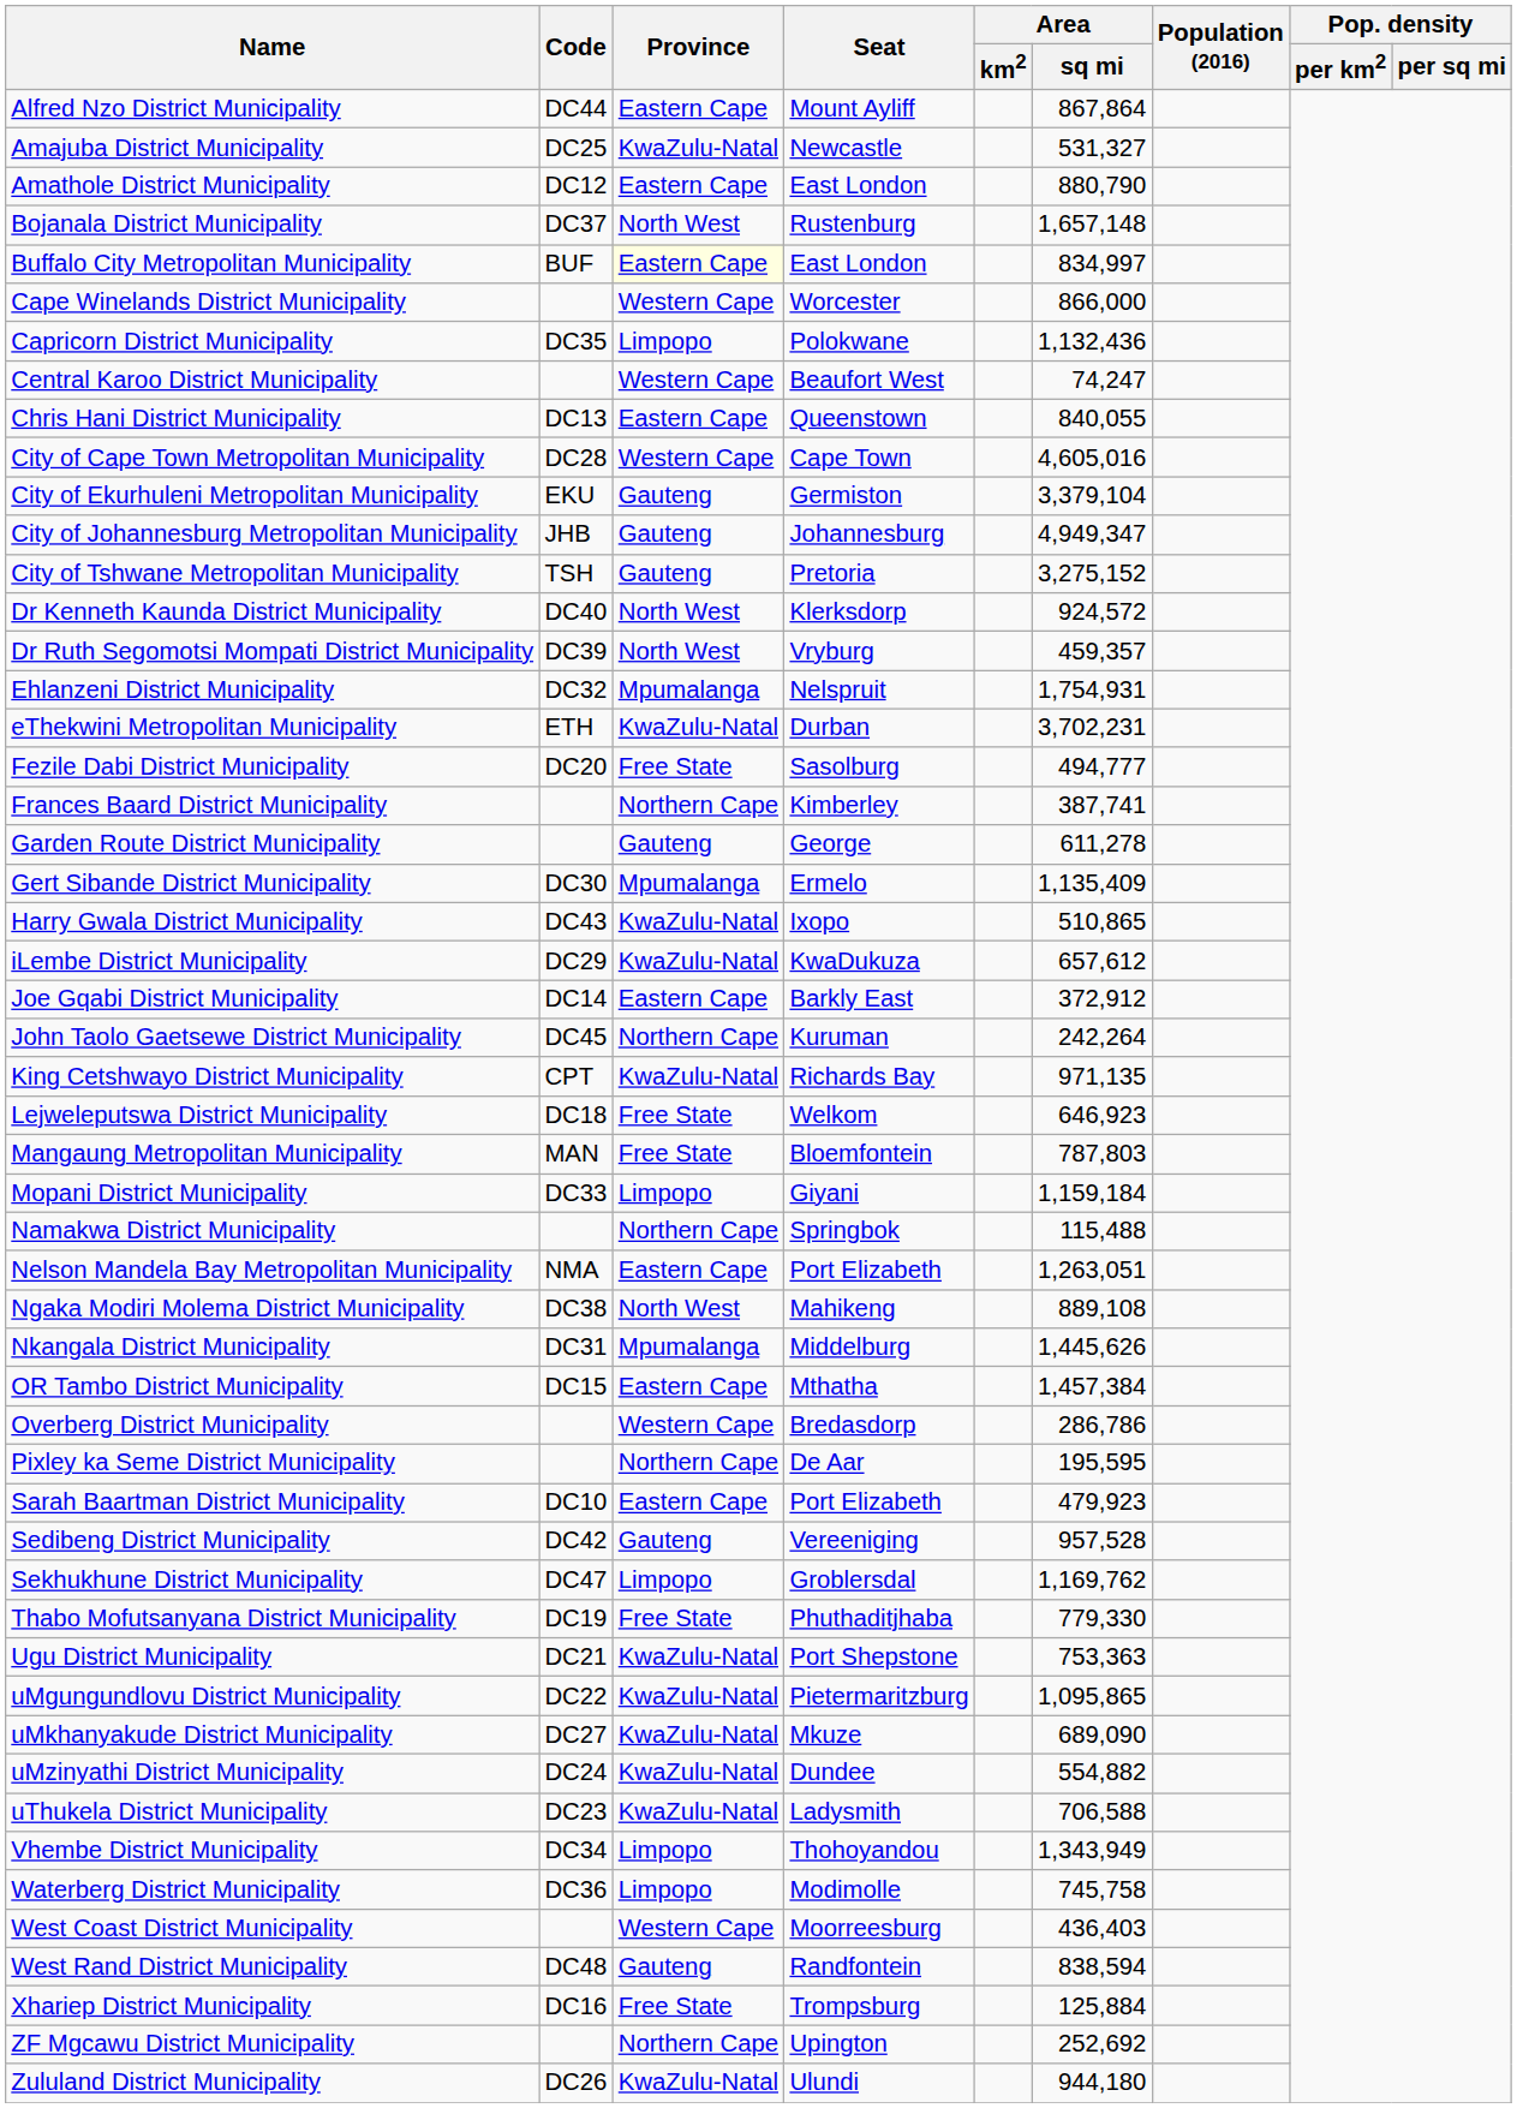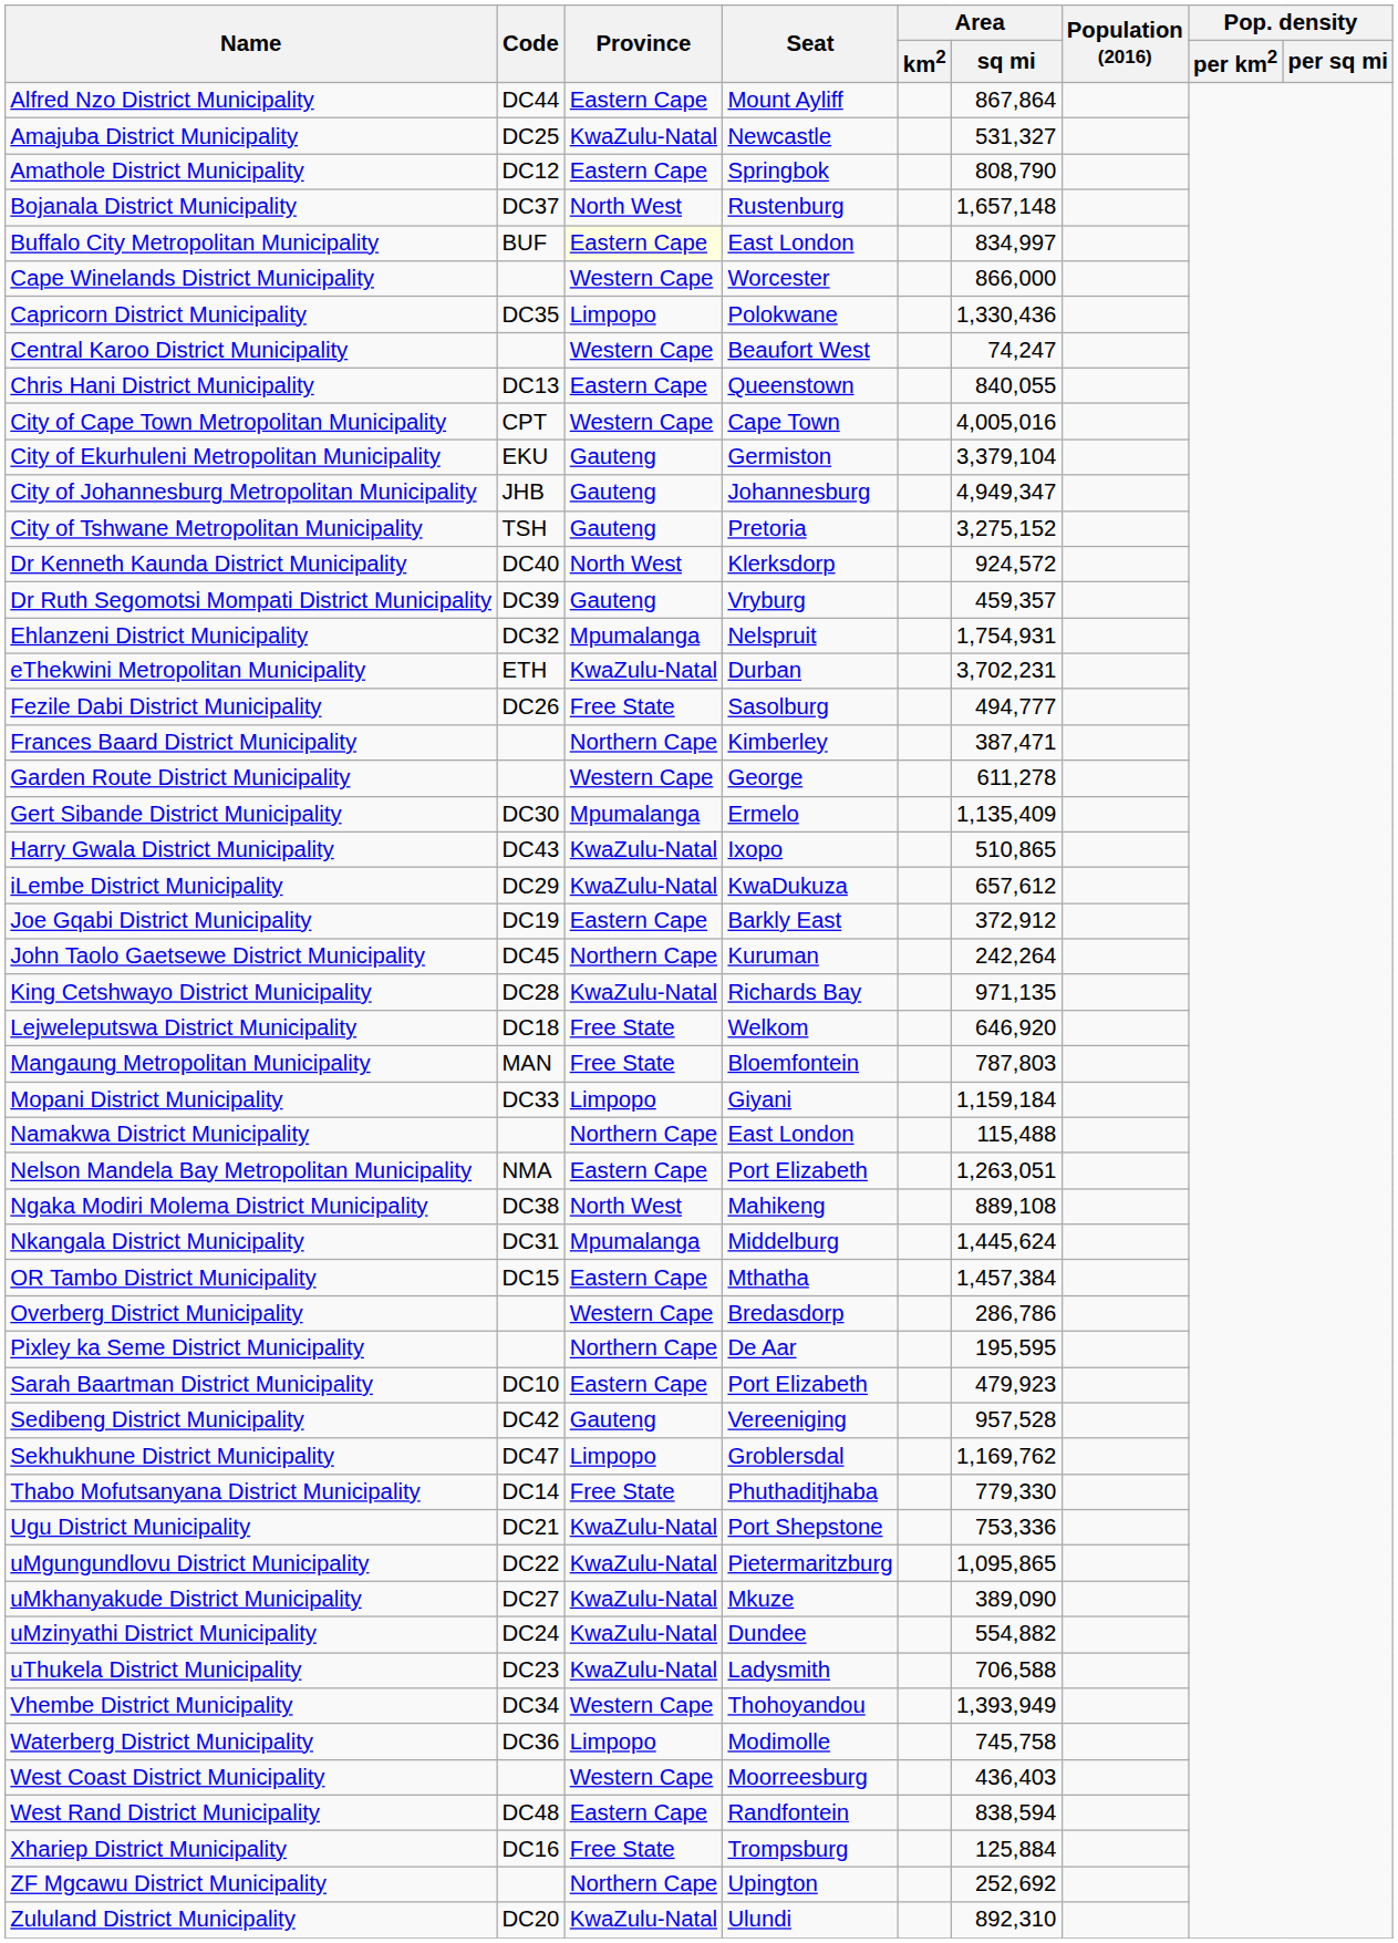 <table class="wikitable sortable static-row-numbers static-row-header-text">
 <tr>
 <th rowspan=2>Name</th>
 <th rowspan=2>Code</th>
 <th rowspan=2>Province</th>
 <th rowspan=2>Seat</th>
 <th colspan=2>Area</th>
 <th rowspan=2>Population<br><small>(2016)</small></th>
 <th colspan=2>Pop. density</th>
 </tr>
 <tr>
 <th>km<sup>2</sup></th>
 <th>sq mi</th>
 <th>per km<sup>2</sup></th>
 <th>per sq mi</th>
 </tr>
 <tr>
 <td><a href='#'>Alfred Nzo District Municipality</a></td>
 <td>DC44</td>
 <td><a href='#'>Eastern Cape</a></td>
 <td><a href='#'>Mount Ayliff</a></td>
 <td></td>
 <td style="text-align:right">867,864</td>
 <td></td>
 </tr>
 <tr>
 <td><a href='#'>Amajuba District Municipality</a></td>
 <td>DC25</td>
 <td><a href='#'>KwaZulu-Natal</a></td>
 <td><a href='#'>Newcastle</a></td>
 <td></td>
 <td style="text-align:right">531,327</td>
 <td></td>
 </tr>
 <tr>
 <td><a href='#'>Amathole District Municipality</a></td>
 <td>DC12</td>
 <td><a href='#'>Eastern Cape</a></td>
-<td><a href='#'>East London</a></td>
+<td><a href='#'>Springbok</a></td>
 <td></td>
-<td style="text-align:right">880,790</td>
+<td style="text-align:right">808,790</td>
 <td></td>
 </tr>
 <tr>
 <td><a href='#'>Bojanala District Municipality</a></td>
 <td>DC37</td>
 <td><a href='#'>North West</a></td>
 <td><a href='#'>Rustenburg</a></td>
 <td></td>
 <td style="text-align:right">1,657,148</td>
 <td></td>
 </tr>
 <tr>
 <td><a href='#'>Buffalo City Metropolitan Municipality</a></td>
 <td>BUF</td>
 <td style="background: lightyellow;"><a href='#'>Eastern Cape</a></td>
 <td><a href='#'>East London</a></td>
 <td></td>
 <td style="text-align:right">834,997</td>
 <td></td>
 </tr>
 <tr>
 <td><a href='#'>Cape Winelands District Municipality</a></td>
 <td></td>
 <td><a href='#'>Western Cape</a></td>
 <td><a href='#'>Worcester</a></td>
 <td></td>
 <td style="text-align:right">866,000</td>
 <td></td>
 </tr>
 <tr>
 <td><a href='#'>Capricorn District Municipality</a></td>
 <td>DC35</td>
 <td><a href='#'>Limpopo</a></td>
 <td><a href='#'>Polokwane</a></td>
 <td></td>
-<td style="text-align:right">1,132,436</td>
+<td style="text-align:right">1,330,436</td>
 <td></td>
 </tr>
 <tr>
 <td><a href='#'>Central Karoo District Municipality</a></td>
 <td></td>
 <td><a href='#'>Western Cape</a></td>
 <td><a href='#'>Beaufort West</a></td>
 <td></td>
 <td style="text-align:right">74,247</td>
 <td></td>
 </tr>
 <tr>
 <td><a href='#'>Chris Hani District Municipality</a></td>
 <td>DC13</td>
 <td><a href='#'>Eastern Cape</a></td>
 <td><a href='#'>Queenstown</a></td>
 <td></td>
 <td style="text-align:right">840,055</td>
 <td></td>
 </tr>
 <tr>
 <td><a href='#'>City of Cape Town Metropolitan Municipality</a></td>
-<td>DC28</td>
+<td>CPT</td>
 <td><a href='#'>Western Cape</a></td>
 <td><a href='#'>Cape Town</a></td>
 <td></td>
-<td style="text-align:right">4,605,016</td>
+<td style="text-align:right">4,005,016</td>
 <td></td>
 </tr>
 <tr>
 <td><a href='#'>City of Ekurhuleni Metropolitan Municipality</a></td>
 <td>EKU</td>
 <td><a href='#'>Gauteng</a></td>
 <td><a href='#'>Germiston</a></td>
 <td></td>
 <td style="text-align:right">3,379,104</td>
 <td></td>
 </tr>
 <tr>
 <td><a href='#'>City of Johannesburg Metropolitan Municipality</a></td>
 <td>JHB</td>
 <td><a href='#'>Gauteng</a></td>
 <td><a href='#'>Johannesburg</a></td>
 <td></td>
 <td style="text-align:right">4,949,347</td>
 <td></td>
 </tr>
 <tr>
 <td><a href='#'>City of Tshwane Metropolitan Municipality</a></td>
 <td>TSH</td>
 <td><a href='#'>Gauteng</a></td>
 <td><a href='#'>Pretoria</a></td>
 <td></td>
 <td style="text-align:right">3,275,152</td>
 <td></td>
 </tr>
 <tr>
 <td><a href='#'>Dr Kenneth Kaunda District Municipality</a></td>
 <td>DC40</td>
 <td><a href='#'>North West</a></td>
 <td><a href='#'>Klerksdorp</a></td>
 <td></td>
 <td style="text-align:right">924,572</td>
 <td></td>
 </tr>
 <tr>
 <td><a href='#'>Dr Ruth Segomotsi Mompati District Municipality</a></td>
 <td>DC39</td>
-<td><a href='#'>North West</a></td>
+<td><a href='#'>Gauteng</a></td>
 <td><a href='#'>Vryburg</a></td>
 <td></td>
 <td style="text-align:right">459,357</td>
 <td></td>
 </tr>
 <tr>
 <td><a href='#'>Ehlanzeni District Municipality</a></td>
 <td>DC32</td>
 <td><a href='#'>Mpumalanga</a></td>
 <td><a href='#'>Nelspruit</a></td>
 <td></td>
 <td style="text-align:right">1,754,931</td>
 <td></td>
 </tr>
 <tr>
 <td><a href='#'>eThekwini Metropolitan Municipality</a></td>
 <td>ETH</td>
 <td><a href='#'>KwaZulu-Natal</a></td>
 <td><a href='#'>Durban</a></td>
 <td></td>
 <td style="text-align:right">3,702,231</td>
 <td></td>
 </tr>
 <tr>
 <td><a href='#'>Fezile Dabi District Municipality</a></td>
-<td>DC20</td>
+<td>DC26</td>
 <td><a href='#'>Free State</a></td>
 <td><a href='#'>Sasolburg</a></td>
 <td></td>
 <td style="text-align:right">494,777</td>
 <td></td>
 </tr>
 <tr>
 <td><a href='#'>Frances Baard District Municipality</a></td>
 <td></td>
 <td><a href='#'>Northern Cape</a></td>
 <td><a href='#'>Kimberley</a></td>
 <td></td>
-<td style="text-align:right">387,741</td>
+<td style="text-align:right">387,471</td>
 <td></td>
 </tr>
 <tr>
 <td><a href='#'>Garden Route District Municipality</a></td>
 <td></td>
-<td><a href='#'>Gauteng</a></td>
+<td><a href='#'>Western Cape</a></td>
 <td><a href='#'>George</a></td>
 <td></td>
 <td style="text-align:right">611,278</td>
 <td></td>
 </tr>
 <tr>
 <td><a href='#'>Gert Sibande District Municipality</a></td>
 <td>DC30</td>
 <td><a href='#'>Mpumalanga</a></td>
 <td><a href='#'>Ermelo</a></td>
 <td></td>
 <td style="text-align:right">1,135,409</td>
 <td></td>
 </tr>
 <tr>
 <td><a href='#'>Harry Gwala District Municipality</a></td>
 <td>DC43</td>
 <td><a href='#'>KwaZulu-Natal</a></td>
 <td><a href='#'>Ixopo</a></td>
 <td></td>
 <td style="text-align:right">510,865</td>
 <td></td>
 </tr>
 <tr>
 <td><a href='#'>iLembe District Municipality</a></td>
 <td>DC29</td>
 <td><a href='#'>KwaZulu-Natal</a></td>
 <td><a href='#'>KwaDukuza</a></td>
 <td></td>
 <td style="text-align:right">657,612</td>
 <td></td>
 </tr>
 <tr>
 <td><a href='#'>Joe Gqabi District Municipality</a></td>
-<td>DC14</td>
+<td>DC19</td>
 <td><a href='#'>Eastern Cape</a></td>
 <td><a href='#'>Barkly East</a></td>
 <td></td>
 <td style="text-align:right">372,912</td>
 <td></td>
 </tr>
 <tr>
 <td><a href='#'>John Taolo Gaetsewe District Municipality</a></td>
 <td>DC45</td>
 <td><a href='#'>Northern Cape</a></td>
 <td><a href='#'>Kuruman</a></td>
 <td></td>
 <td style="text-align:right">242,264</td>
 <td></td>
 </tr>
 <tr>
 <td><a href='#'>King Cetshwayo District Municipality</a></td>
-<td>CPT</td>
+<td>DC28</td>
 <td><a href='#'>KwaZulu-Natal</a></td>
 <td><a href='#'>Richards Bay</a></td>
 <td></td>
 <td style="text-align:right">971,135</td>
 <td></td>
 </tr>
 <tr>
 <td><a href='#'>Lejweleputswa District Municipality</a></td>
 <td>DC18</td>
 <td><a href='#'>Free State</a></td>
 <td><a href='#'>Welkom</a></td>
 <td></td>
-<td style="text-align:right">646,923</td>
+<td style="text-align:right">646,920</td>
 <td></td>
 </tr>
 <tr>
 <td><a href='#'>Mangaung Metropolitan Municipality</a></td>
 <td>MAN</td>
 <td><a href='#'>Free State</a></td>
 <td><a href='#'>Bloemfontein</a></td>
 <td></td>
 <td style="text-align:right">787,803</td>
 <td></td>
 </tr>
 <tr>
 <td><a href='#'>Mopani District Municipality</a></td>
 <td>DC33</td>
 <td><a href='#'>Limpopo</a></td>
 <td><a href='#'>Giyani</a></td>
 <td></td>
 <td style="text-align:right">1,159,184</td>
 <td></td>
 </tr>
 <tr>
 <td><a href='#'>Namakwa District Municipality</a></td>
 <td></td>
 <td><a href='#'>Northern Cape</a></td>
-<td><a href='#'>Springbok</a></td>
+<td><a href='#'>East London</a></td>
 <td></td>
 <td style="text-align:right">115,488</td>
 <td></td>
 </tr>
 <tr>
 <td><a href='#'>Nelson Mandela Bay Metropolitan Municipality</a></td>
 <td>NMA</td>
 <td><a href='#'>Eastern Cape</a></td>
 <td><a href='#'>Port Elizabeth</a></td>
 <td></td>
 <td style="text-align:right">1,263,051</td>
 <td></td>
 </tr>
 <tr>
 <td><a href='#'>Ngaka Modiri Molema District Municipality</a></td>
 <td>DC38</td>
 <td><a href='#'>North West</a></td>
 <td><a href='#'>Mahikeng</a></td>
 <td></td>
 <td style="text-align:right">889,108</td>
 <td></td>
 </tr>
 <tr>
 <td><a href='#'>Nkangala District Municipality</a></td>
 <td>DC31</td>
 <td><a href='#'>Mpumalanga</a></td>
 <td><a href='#'>Middelburg</a></td>
 <td></td>
-<td style="text-align:right">1,445,626</td>
+<td style="text-align:right">1,445,624</td>
 <td></td>
 </tr>
 <tr>
 <td><a href='#'>OR Tambo District Municipality</a></td>
 <td>DC15</td>
 <td><a href='#'>Eastern Cape</a></td>
 <td><a href='#'>Mthatha</a></td>
 <td></td>
 <td style="text-align:right">1,457,384</td>
 <td></td>
 </tr>
 <tr>
 <td><a href='#'>Overberg District Municipality</a></td>
 <td></td>
 <td><a href='#'>Western Cape</a></td>
 <td><a href='#'>Bredasdorp</a></td>
 <td></td>
 <td style="text-align:right">286,786</td>
 <td></td>
 </tr>
 <tr>
 <td><a href='#'>Pixley ka Seme District Municipality</a></td>
 <td></td>
 <td><a href='#'>Northern Cape</a></td>
 <td><a href='#'>De Aar</a></td>
 <td></td>
 <td style="text-align:right">195,595</td>
 <td></td>
 </tr>
 <tr>
 <td><a href='#'>Sarah Baartman District Municipality</a></td>
 <td>DC10</td>
 <td><a href='#'>Eastern Cape</a></td>
 <td><a href='#'>Port Elizabeth</a></td>
 <td></td>
 <td style="text-align:right">479,923</td>
 <td></td>
 </tr>
 <tr>
 <td><a href='#'>Sedibeng District Municipality</a></td>
 <td>DC42</td>
 <td><a href='#'>Gauteng</a></td>
 <td><a href='#'>Vereeniging</a></td>
 <td></td>
 <td style="text-align:right">957,528</td>
 <td></td>
 </tr>
 <tr>
 <td><a href='#'>Sekhukhune District Municipality</a></td>
 <td>DC47</td>
 <td><a href='#'>Limpopo</a></td>
 <td><a href='#'>Groblersdal</a></td>
 <td></td>
 <td style="text-align:right">1,169,762</td>
 <td></td>
 </tr>
 <tr>
 <td><a href='#'>Thabo Mofutsanyana District Municipality</a></td>
-<td>DC19</td>
+<td>DC14</td>
 <td><a href='#'>Free State</a></td>
 <td><a href='#'>Phuthaditjhaba</a></td>
 <td></td>
 <td style="text-align:right">779,330</td>
 <td></td>
 </tr>
 <tr>
 <td><a href='#'>Ugu District Municipality</a></td>
 <td>DC21</td>
 <td><a href='#'>KwaZulu-Natal</a></td>
 <td><a href='#'>Port Shepstone</a></td>
 <td></td>
-<td style="text-align:right">753,363</td>
+<td style="text-align:right">753,336</td>
 <td></td>
 </tr>
 <tr>
 <td><a href='#'>uMgungundlovu District Municipality</a></td>
 <td>DC22</td>
 <td><a href='#'>KwaZulu-Natal</a></td>
 <td><a href='#'>Pietermaritzburg</a></td>
 <td></td>
 <td style="text-align:right">1,095,865</td>
 <td></td>
 </tr>
 <tr>
 <td><a href='#'>uMkhanyakude District Municipality</a></td>
 <td>DC27</td>
 <td><a href='#'>KwaZulu-Natal</a></td>
 <td><a href='#'>Mkuze</a></td>
 <td></td>
-<td style="text-align:right">689,090</td>
+<td style="text-align:right">389,090</td>
 <td></td>
 </tr>
 <tr>
 <td><a href='#'>uMzinyathi District Municipality</a></td>
 <td>DC24</td>
 <td><a href='#'>KwaZulu-Natal</a></td>
 <td><a href='#'>Dundee</a></td>
 <td></td>
 <td style="text-align:right">554,882</td>
 <td></td>
 </tr>
 <tr>
 <td><a href='#'>uThukela District Municipality</a></td>
 <td>DC23</td>
 <td><a href='#'>KwaZulu-Natal</a></td>
 <td><a href='#'>Ladysmith</a></td>
 <td></td>
 <td style="text-align:right">706,588</td>
 <td></td>
 </tr>
 <tr>
 <td><a href='#'>Vhembe District Municipality</a></td>
 <td>DC34</td>
-<td><a href='#'>Limpopo</a></td>
+<td><a href='#'>Western Cape</a></td>
 <td><a href='#'>Thohoyandou</a></td>
 <td></td>
-<td style="text-align:right">1,343,949</td>
+<td style="text-align:right">1,393,949</td>
 <td></td>
 </tr>
 <tr>
 <td><a href='#'>Waterberg District Municipality</a></td>
 <td>DC36</td>
 <td><a href='#'>Limpopo</a></td>
 <td><a href='#'>Modimolle</a></td>
 <td></td>
 <td style="text-align:right">745,758</td>
 <td></td>
 </tr>
 <tr>
 <td><a href='#'>West Coast District Municipality</a></td>
 <td></td>
 <td><a href='#'>Western Cape</a></td>
 <td><a href='#'>Moorreesburg</a></td>
 <td></td>
 <td style="text-align:right">436,403</td>
 <td></td>
 </tr>
 <tr>
 <td><a href='#'>West Rand District Municipality</a></td>
 <td>DC48</td>
-<td><a href='#'>Gauteng</a></td>
+<td><a href='#'>Eastern Cape</a></td>
 <td><a href='#'>Randfontein</a></td>
 <td></td>
 <td style="text-align:right">838,594</td>
 <td></td>
 </tr>
 <tr>
 <td><a href='#'>Xhariep District Municipality</a></td>
 <td>DC16</td>
 <td><a href='#'>Free State</a></td>
 <td><a href='#'>Trompsburg</a></td>
 <td></td>
 <td style="text-align:right">125,884</td>
 <td></td>
 </tr>
 <tr>
 <td><a href='#'>ZF Mgcawu District Municipality</a></td>
 <td></td>
 <td><a href='#'>Northern Cape</a></td>
 <td><a href='#'>Upington</a></td>
 <td></td>
 <td style="text-align:right">252,692</td>
 <td></td>
 </tr>
 <tr>
 <td><a href='#'>Zululand District Municipality</a></td>
-<td>DC26</td>
+<td>DC20</td>
 <td><a href='#'>KwaZulu-Natal</a></td>
 <td><a href='#'>Ulundi</a></td>
 <td></td>
-<td style="text-align:right">944,180</td>
+<td style="text-align:right">892,310</td>
 <td></td>
 </tr>
 </table>
